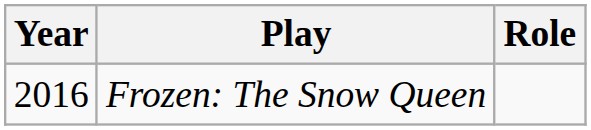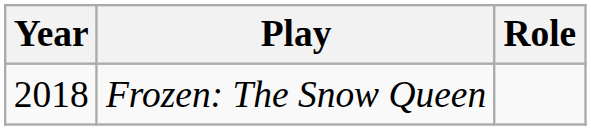 <table class="wikitable">
 <tr>
 <th>Year</th>
 <th>Play</th>
 <th>Role</th>
 </tr>
 <tr>
-<td>2016</td>
+<td>2018</td>
 <td><em>Frozen: The Snow Queen</em></td>
 <td></td>
 </tr>
 </table>
